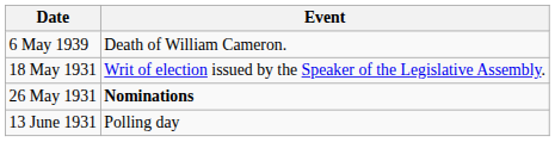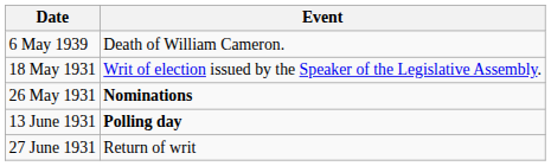 <table class="wikitable">
 <tr>
 <th>Date</th>
 <th>Event</th>
 </tr>
 <tr>
 <td>6 May 1939</td>
 <td>Death of William Cameron.</td>
 </tr>
 <tr>
 <td>18 May 1931</td>
 <td><a href='#'>Writ of election</a> issued by the <a href='#'>Speaker of the Legislative Assembly</a>.</td>
 </tr>
 <tr>
 <td>26 May 1931</td>
 <td><strong>Nominations</strong></td>
 </tr>
 <tr>
 <td>13 June 1931</td>
-<td>Polling day</td>
+<td><strong>Polling day</strong></td>
+</tr>
+<tr>
+<td>27 June 1931</td>
+<td>Return of writ</td>
 </tr>
 </table>
